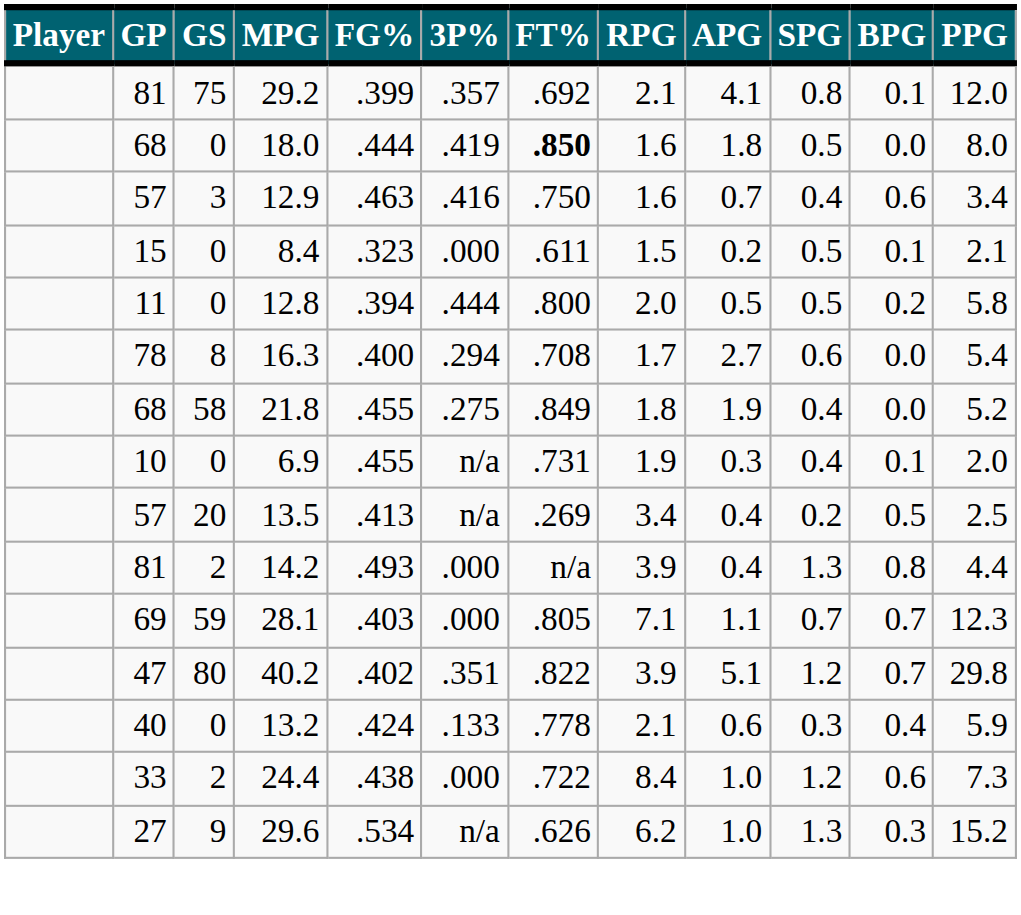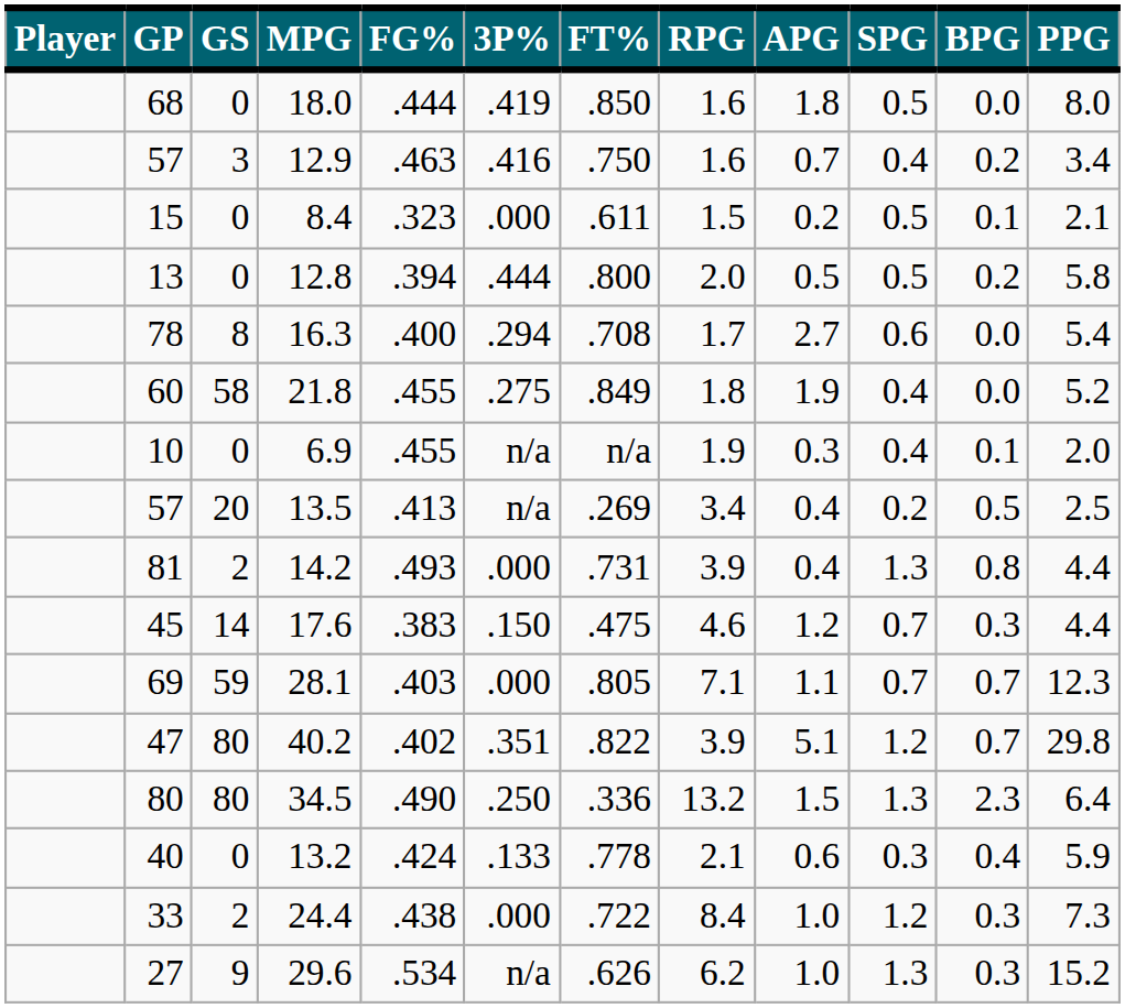 <table class="wikitable sortable" style="text-align:right;">
 <tr>
 <th style="background:#006271; color:#FFFFFF; border-top:#010101 3px solid; border-bottom:#010101 3px solid;">Player</th>
 <th style="background:#006271; color:#FFFFFF; border-top:#010101 3px solid; border-bottom:#010101 3px solid;">GP</th>
 <th style="background:#006271; color:#FFFFFF; border-top:#010101 3px solid; border-bottom:#010101 3px solid;">GS</th>
 <th style="background:#006271; color:#FFFFFF; border-top:#010101 3px solid; border-bottom:#010101 3px solid;">MPG</th>
 <th style="background:#006271; color:#FFFFFF; border-top:#010101 3px solid; border-bottom:#010101 3px solid;">FG%</th>
 <th style="background:#006271; color:#FFFFFF; border-top:#010101 3px solid; border-bottom:#010101 3px solid;">3P%</th>
 <th style="background:#006271; color:#FFFFFF; border-top:#010101 3px solid; border-bottom:#010101 3px solid;">FT%</th>
 <th style="background:#006271; color:#FFFFFF; border-top:#010101 3px solid; border-bottom:#010101 3px solid;">RPG</th>
 <th style="background:#006271; color:#FFFFFF; border-top:#010101 3px solid; border-bottom:#010101 3px solid;">APG</th>
 <th style="background:#006271; color:#FFFFFF; border-top:#010101 3px solid; border-bottom:#010101 3px solid;">SPG</th>
 <th style="background:#006271; color:#FFFFFF; border-top:#010101 3px solid; border-bottom:#010101 3px solid;">BPG</th>
 <th style="background:#006271; color:#FFFFFF; border-top:#010101 3px solid; border-bottom:#010101 3px solid;">PPG</th>
 </tr>
 <tr>
 <td></td>
-<td>81</td>
-<td>75</td>
-<td>29.2</td>
-<td>.399</td>
-<td>.357</td>
-<td>.692</td>
-<td>2.1</td>
-<td>4.1</td>
-<td>0.8</td>
-<td>0.1</td>
-<td>12.0</td>
-</tr>
-<tr>
-<td></td>
 <td>68</td>
 <td>0</td>
 <td>18.0</td>
 <td>.444</td>
 <td>.419</td>
-<td><strong>.850</strong></td>
+<td>.850</td>
 <td>1.6</td>
 <td>1.8</td>
 <td>0.5</td>
 <td>0.0</td>
 <td>8.0</td>
 </tr>
 <tr>
 <td></td>
 <td>57</td>
 <td>3</td>
 <td>12.9</td>
 <td>.463</td>
 <td>.416</td>
 <td>.750</td>
 <td>1.6</td>
 <td>0.7</td>
 <td>0.4</td>
-<td>0.6</td>
+<td>0.2</td>
 <td>3.4</td>
 </tr>
 <tr>
 <td></td>
 <td>15</td>
 <td>0</td>
 <td>8.4</td>
 <td>.323</td>
 <td>.000</td>
 <td>.611</td>
 <td>1.5</td>
 <td>0.2</td>
 <td>0.5</td>
 <td>0.1</td>
 <td>2.1</td>
 </tr>
 <tr>
 <td></td>
-<td>11</td>
+<td>13</td>
 <td>0</td>
 <td>12.8</td>
 <td>.394</td>
 <td>.444</td>
 <td>.800</td>
 <td>2.0</td>
 <td>0.5</td>
 <td>0.5</td>
 <td>0.2</td>
 <td>5.8</td>
 </tr>
 <tr>
 <td></td>
 <td>78</td>
 <td>8</td>
 <td>16.3</td>
 <td>.400</td>
 <td>.294</td>
 <td>.708</td>
 <td>1.7</td>
 <td>2.7</td>
 <td>0.6</td>
 <td>0.0</td>
 <td>5.4</td>
 </tr>
 <tr>
 <td></td>
-<td>68</td>
+<td>60</td>
 <td>58</td>
 <td>21.8</td>
 <td>.455</td>
 <td>.275</td>
 <td>.849</td>
 <td>1.8</td>
 <td>1.9</td>
 <td>0.4</td>
 <td>0.0</td>
 <td>5.2</td>
 </tr>
 <tr>
 <td></td>
 <td>10</td>
 <td>0</td>
 <td>6.9</td>
 <td>.455</td>
 <td>n/a</td>
-<td>.731</td>
+<td>n/a</td>
 <td>1.9</td>
 <td>0.3</td>
 <td>0.4</td>
 <td>0.1</td>
 <td>2.0</td>
 </tr>
 <tr>
 <td></td>
 <td>57</td>
 <td>20</td>
 <td>13.5</td>
 <td>.413</td>
 <td>n/a</td>
 <td>.269</td>
 <td>3.4</td>
 <td>0.4</td>
 <td>0.2</td>
 <td>0.5</td>
 <td>2.5</td>
 </tr>
 <tr>
 <td></td>
 <td>81</td>
 <td>2</td>
 <td>14.2</td>
 <td>.493</td>
 <td>.000</td>
-<td>n/a</td>
+<td>.731</td>
 <td>3.9</td>
 <td>0.4</td>
 <td>1.3</td>
 <td>0.8</td>
+<td>4.4</td>
+</tr>
+<tr>
+<td></td>
+<td>45</td>
+<td>14</td>
+<td>17.6</td>
+<td>.383</td>
+<td>.150</td>
+<td>.475</td>
+<td>4.6</td>
+<td>1.2</td>
+<td>0.7</td>
+<td>0.3</td>
 <td>4.4</td>
 </tr>
 <tr>
 <td></td>
 <td>69</td>
 <td>59</td>
 <td>28.1</td>
 <td>.403</td>
 <td>.000</td>
 <td>.805</td>
 <td>7.1</td>
 <td>1.1</td>
 <td>0.7</td>
 <td>0.7</td>
 <td>12.3</td>
 </tr>
 <tr>
 <td></td>
 <td>47</td>
 <td>80</td>
 <td>40.2</td>
 <td>.402</td>
 <td>.351</td>
 <td>.822</td>
 <td>3.9</td>
 <td>5.1</td>
 <td>1.2</td>
 <td>0.7</td>
 <td>29.8</td>
 </tr>
 <tr>
 <td></td>
+<td>80</td>
+<td>80</td>
+<td>34.5</td>
+<td>.490</td>
+<td>.250</td>
+<td>.336</td>
+<td>13.2</td>
+<td>1.5</td>
+<td>1.3</td>
+<td>2.3</td>
+<td>6.4</td>
+</tr>
+<tr>
+<td></td>
 <td>40</td>
 <td>0</td>
 <td>13.2</td>
 <td>.424</td>
 <td>.133</td>
 <td>.778</td>
 <td>2.1</td>
 <td>0.6</td>
 <td>0.3</td>
 <td>0.4</td>
 <td>5.9</td>
 </tr>
 <tr>
 <td></td>
 <td>33</td>
 <td>2</td>
 <td>24.4</td>
 <td>.438</td>
 <td>.000</td>
 <td>.722</td>
 <td>8.4</td>
 <td>1.0</td>
 <td>1.2</td>
-<td>0.6</td>
+<td>0.3</td>
 <td>7.3</td>
 </tr>
 <tr>
 <td></td>
 <td>27</td>
 <td>9</td>
 <td>29.6</td>
 <td>.534</td>
 <td>n/a</td>
 <td>.626</td>
 <td>6.2</td>
 <td>1.0</td>
 <td>1.3</td>
 <td>0.3</td>
 <td>15.2</td>
 </tr>
 </table>
